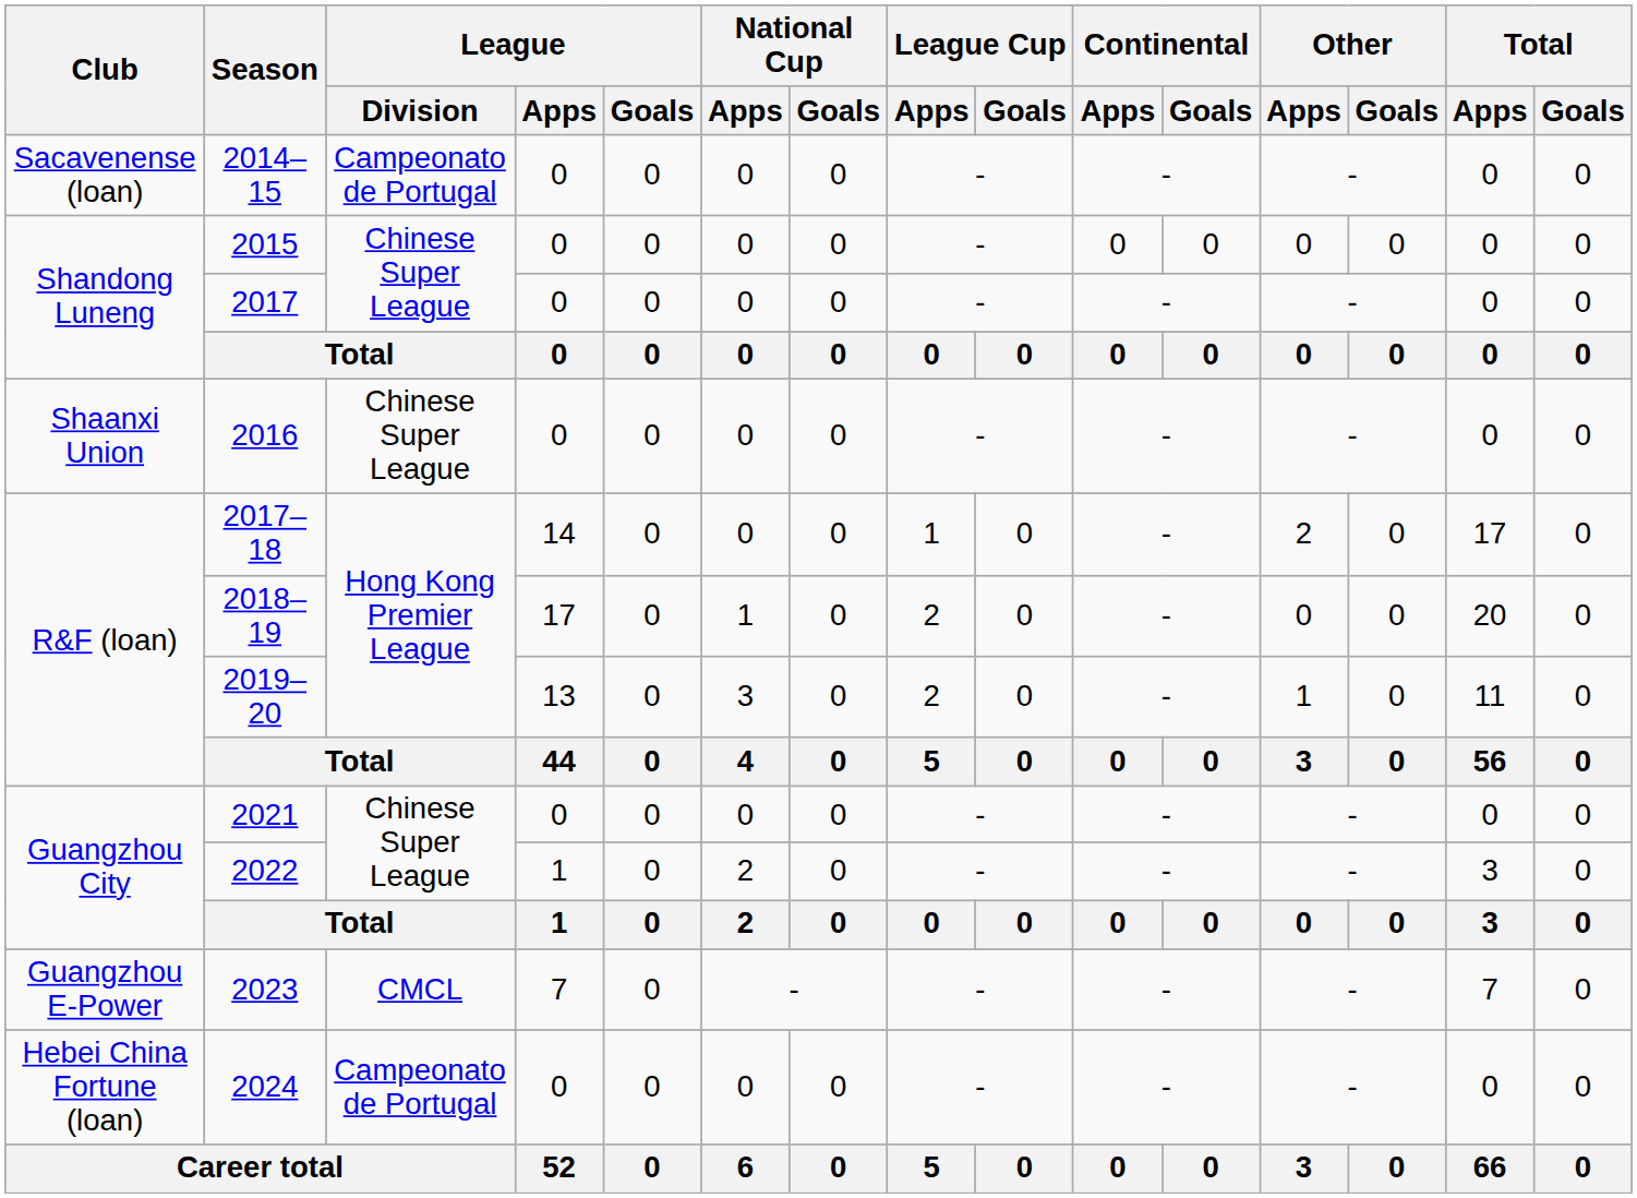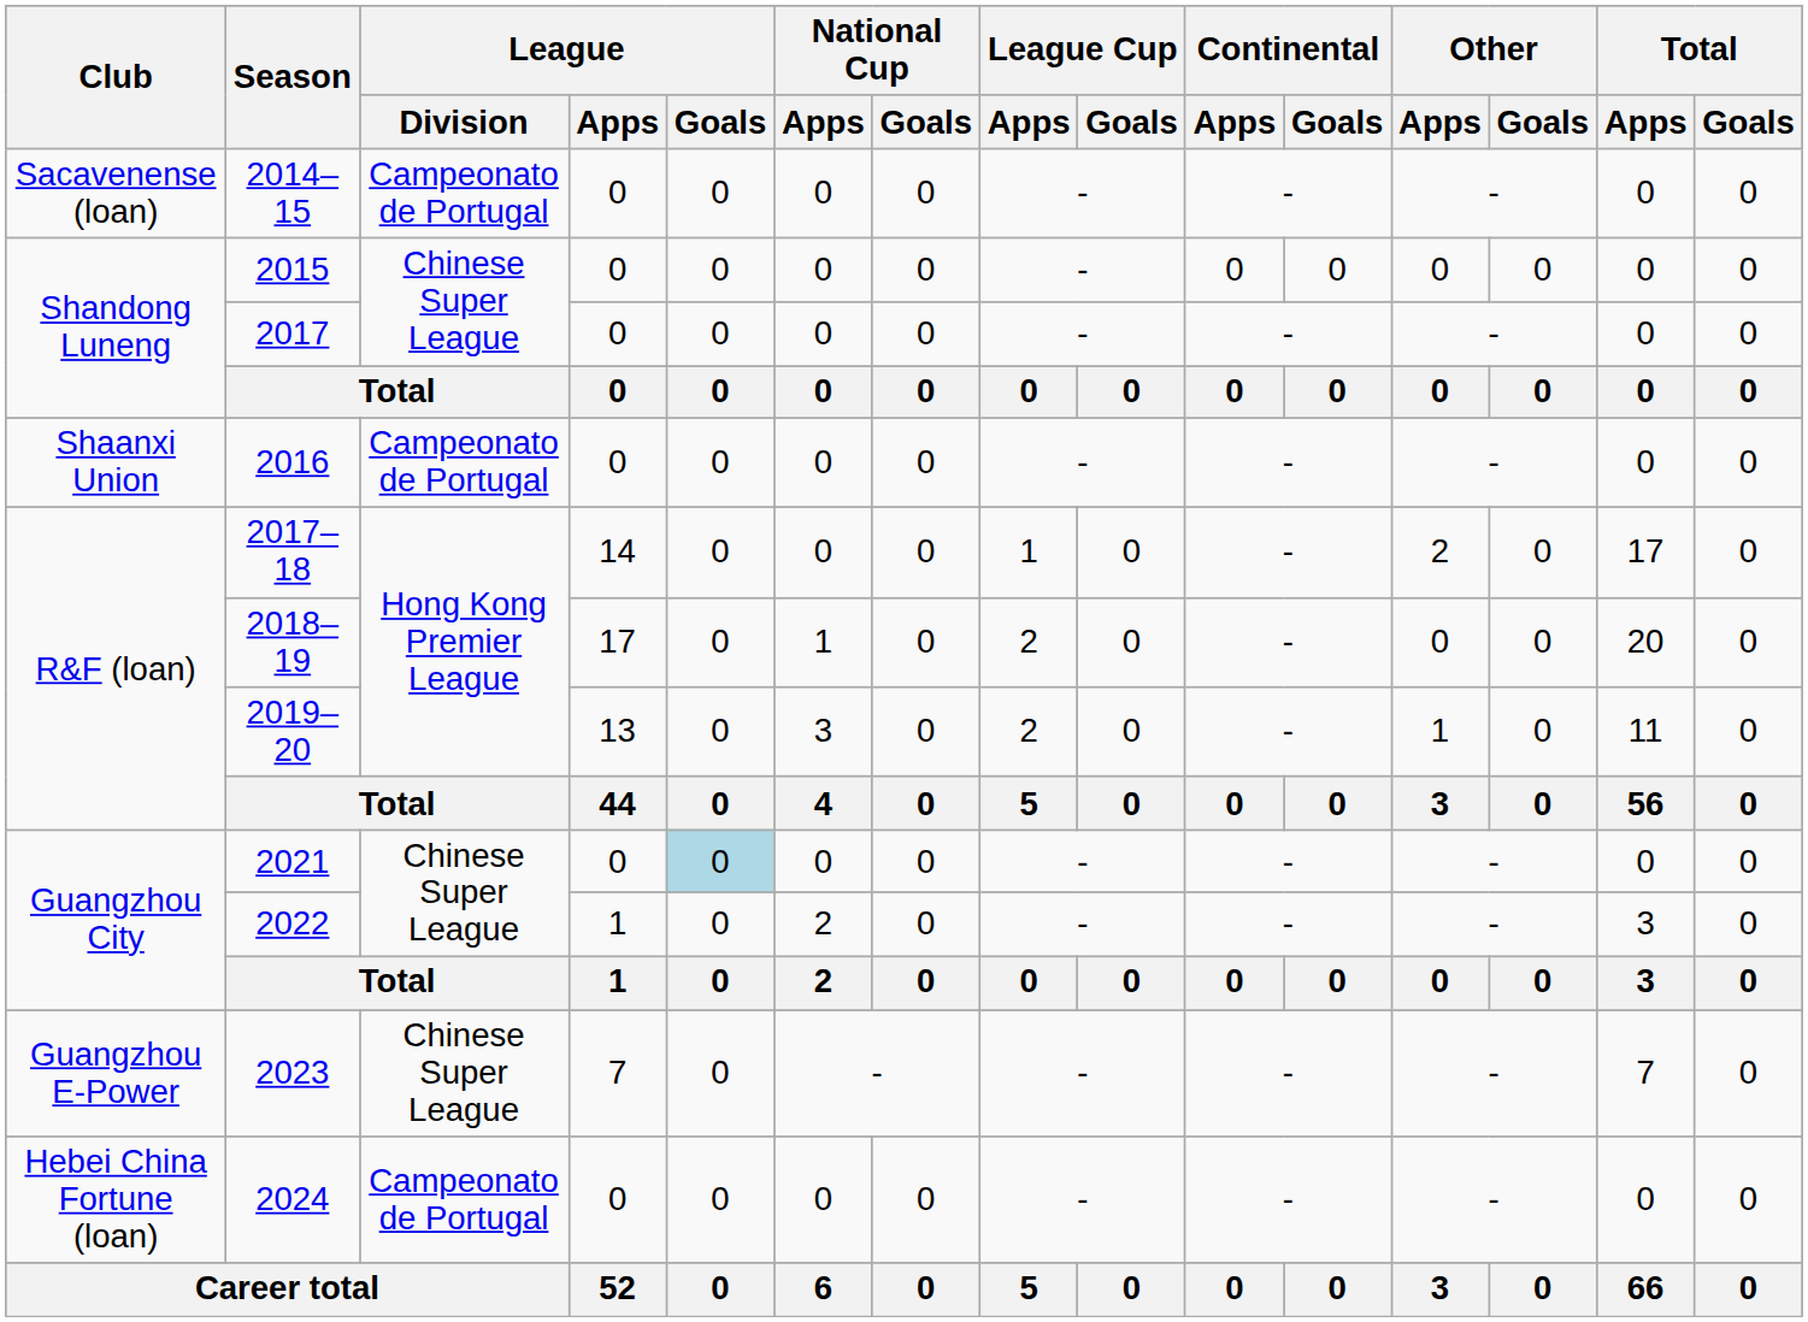 <table class="wikitable" style="text-align: center">
 <tr>
 <th rowspan="2">Club</th>
 <th rowspan="2">Season</th>
 <th colspan="3">League</th>
 <th colspan="2">National Cup</th>
 <th colspan="2">League Cup</th>
 <th colspan="2">Continental</th>
 <th colspan="2">Other</th>
 <th colspan="2">Total</th>
 </tr>
 <tr>
 <th>Division</th>
 <th>Apps</th>
 <th>Goals</th>
 <th>Apps</th>
 <th>Goals</th>
 <th>Apps</th>
 <th>Goals</th>
 <th>Apps</th>
 <th>Goals</th>
 <th>Apps</th>
 <th>Goals</th>
 <th>Apps</th>
 <th>Goals</th>
 </tr>
 <tr>
 <td><a href='#'>Sacavenense</a> (loan)</td>
 <td><a href='#'>2014–15</a></td>
 <td><a href='#'>Campeonato de Portugal</a></td>
 <td>0</td>
 <td>0</td>
 <td>0</td>
 <td>0</td>
 <td colspan="2">-</td>
 <td colspan="2">-</td>
 <td colspan="2">-</td>
 <td>0</td>
 <td>0</td>
 </tr>
 <tr>
 <td rowspan=3><a href='#'>Shandong Luneng</a></td>
 <td><a href='#'>2015</a></td>
 <td rowspan=2><a href='#'>Chinese Super League</a></td>
 <td>0</td>
 <td>0</td>
 <td>0</td>
 <td>0</td>
 <td colspan="2">-</td>
 <td>0</td>
 <td>0</td>
 <td>0</td>
 <td>0</td>
 <td>0</td>
 <td>0</td>
 </tr>
 <tr>
 <td><a href='#'>2017</a></td>
 <td>0</td>
 <td>0</td>
 <td>0</td>
 <td>0</td>
 <td colspan="2">-</td>
 <td colspan="2">-</td>
 <td colspan="2">-</td>
 <td>0</td>
 <td>0</td>
 </tr>
 <tr>
 <th colspan="2"><strong>Total</strong></th>
 <th>0</th>
 <th>0</th>
 <th>0</th>
 <th>0</th>
 <th>0</th>
 <th>0</th>
 <th>0</th>
 <th>0</th>
 <th>0</th>
 <th>0</th>
 <th>0</th>
 <th>0</th>
 </tr>
 <tr>
 <td><a href='#'>Shaanxi Union</a></td>
 <td><a href='#'>2016</a></td>
-<td>Chinese Super League</td>
+<td><a href='#'>Campeonato de Portugal</a></td>
 <td>0</td>
 <td>0</td>
 <td>0</td>
 <td>0</td>
 <td colspan="2">-</td>
 <td colspan="2">-</td>
 <td colspan="2">-</td>
 <td>0</td>
 <td>0</td>
 </tr>
 <tr>
 <td rowspan=4><a href='#'>R&F</a> (loan)</td>
 <td><a href='#'>2017–18</a></td>
 <td rowspan=3><a href='#'>Hong Kong Premier League</a></td>
 <td>14</td>
 <td>0</td>
 <td>0</td>
 <td>0</td>
 <td>1</td>
 <td>0</td>
 <td colspan="2">-</td>
 <td>2</td>
 <td>0</td>
 <td>17</td>
 <td>0</td>
 </tr>
 <tr>
 <td><a href='#'>2018–19</a></td>
 <td>17</td>
 <td>0</td>
 <td>1</td>
 <td>0</td>
 <td>2</td>
 <td>0</td>
 <td colspan="2">-</td>
 <td>0</td>
 <td>0</td>
 <td>20</td>
 <td>0</td>
 </tr>
 <tr>
 <td><a href='#'>2019–20</a></td>
 <td>13</td>
 <td>0</td>
 <td>3</td>
 <td>0</td>
 <td>2</td>
 <td>0</td>
 <td colspan="2">-</td>
 <td>1</td>
 <td>0</td>
 <td>11</td>
 <td>0</td>
 </tr>
 <tr>
 <th colspan="2"><strong>Total</strong></th>
 <th>44</th>
 <th>0</th>
 <th>4</th>
 <th>0</th>
 <th>5</th>
 <th>0</th>
 <th>0</th>
 <th>0</th>
 <th>3</th>
 <th>0</th>
 <th>56</th>
 <th>0</th>
 </tr>
 <tr>
 <td rowspan=3><a href='#'>Guangzhou City</a></td>
 <td><a href='#'>2021</a></td>
 <td rowspan=2>Chinese Super League</td>
 <td>0</td>
-<td>0</td>
+<td style="background: lightblue;">0</td>
 <td>0</td>
 <td>0</td>
 <td colspan="2">-</td>
 <td colspan="2">-</td>
 <td colspan="2">-</td>
 <td>0</td>
 <td>0</td>
 </tr>
 <tr>
 <td><a href='#'>2022</a></td>
 <td>1</td>
 <td>0</td>
 <td>2</td>
 <td>0</td>
 <td colspan="2">-</td>
 <td colspan="2">-</td>
 <td colspan="2">-</td>
 <td>3</td>
 <td>0</td>
 </tr>
 <tr>
 <th colspan="2"><strong>Total</strong></th>
 <th>1</th>
 <th>0</th>
 <th>2</th>
 <th>0</th>
 <th>0</th>
 <th>0</th>
 <th>0</th>
 <th>0</th>
 <th>0</th>
 <th>0</th>
 <th>3</th>
 <th>0</th>
 </tr>
 <tr>
 <td><a href='#'>Guangzhou E-Power</a></td>
 <td><a href='#'>2023</a></td>
-<td><a href='#'>CMCL</a></td>
+<td>Chinese Super League</td>
 <td>7</td>
 <td>0</td>
 <td colspan="2">-</td>
 <td colspan="2">-</td>
 <td colspan="2">-</td>
 <td colspan="2">-</td>
 <td>7</td>
 <td>0</td>
 </tr>
 <tr>
 <td><a href='#'>Hebei China Fortune</a> (loan)</td>
 <td><a href='#'>2024</a></td>
 <td><a href='#'>Campeonato de Portugal</a></td>
 <td>0</td>
 <td>0</td>
 <td>0</td>
 <td>0</td>
 <td colspan="2">-</td>
 <td colspan="2">-</td>
 <td colspan="2">-</td>
 <td>0</td>
 <td>0</td>
 </tr>
 <tr>
 <th colspan=3>Career total</th>
 <th>52</th>
 <th>0</th>
 <th>6</th>
 <th>0</th>
 <th>5</th>
 <th>0</th>
 <th>0</th>
 <th>0</th>
 <th>3</th>
 <th>0</th>
 <th>66</th>
 <th>0</th>
 </tr>
 </table>
